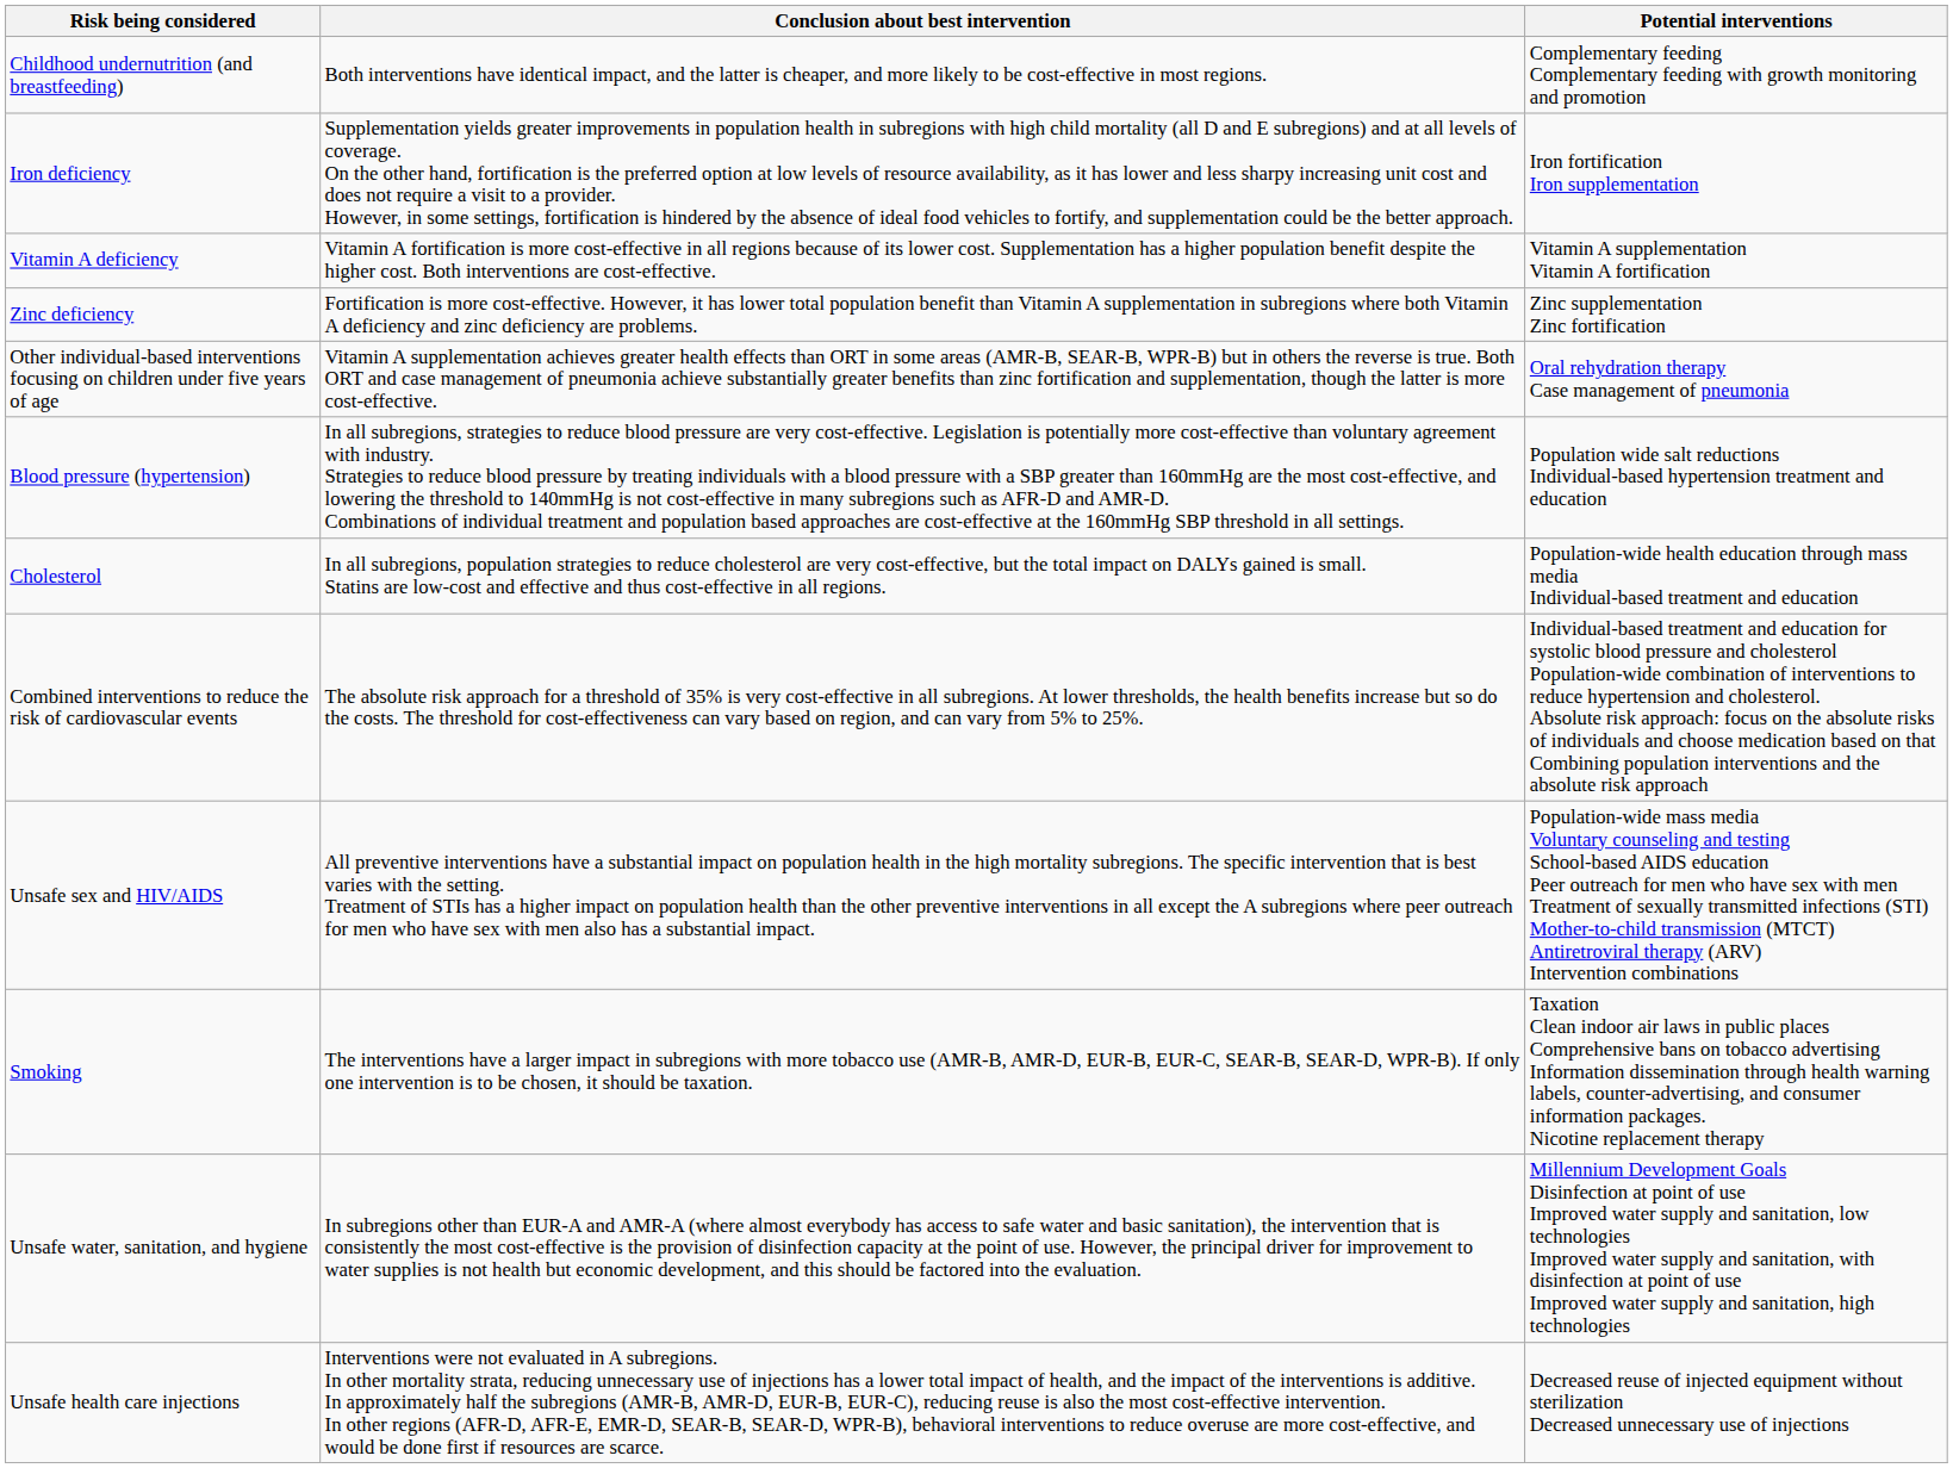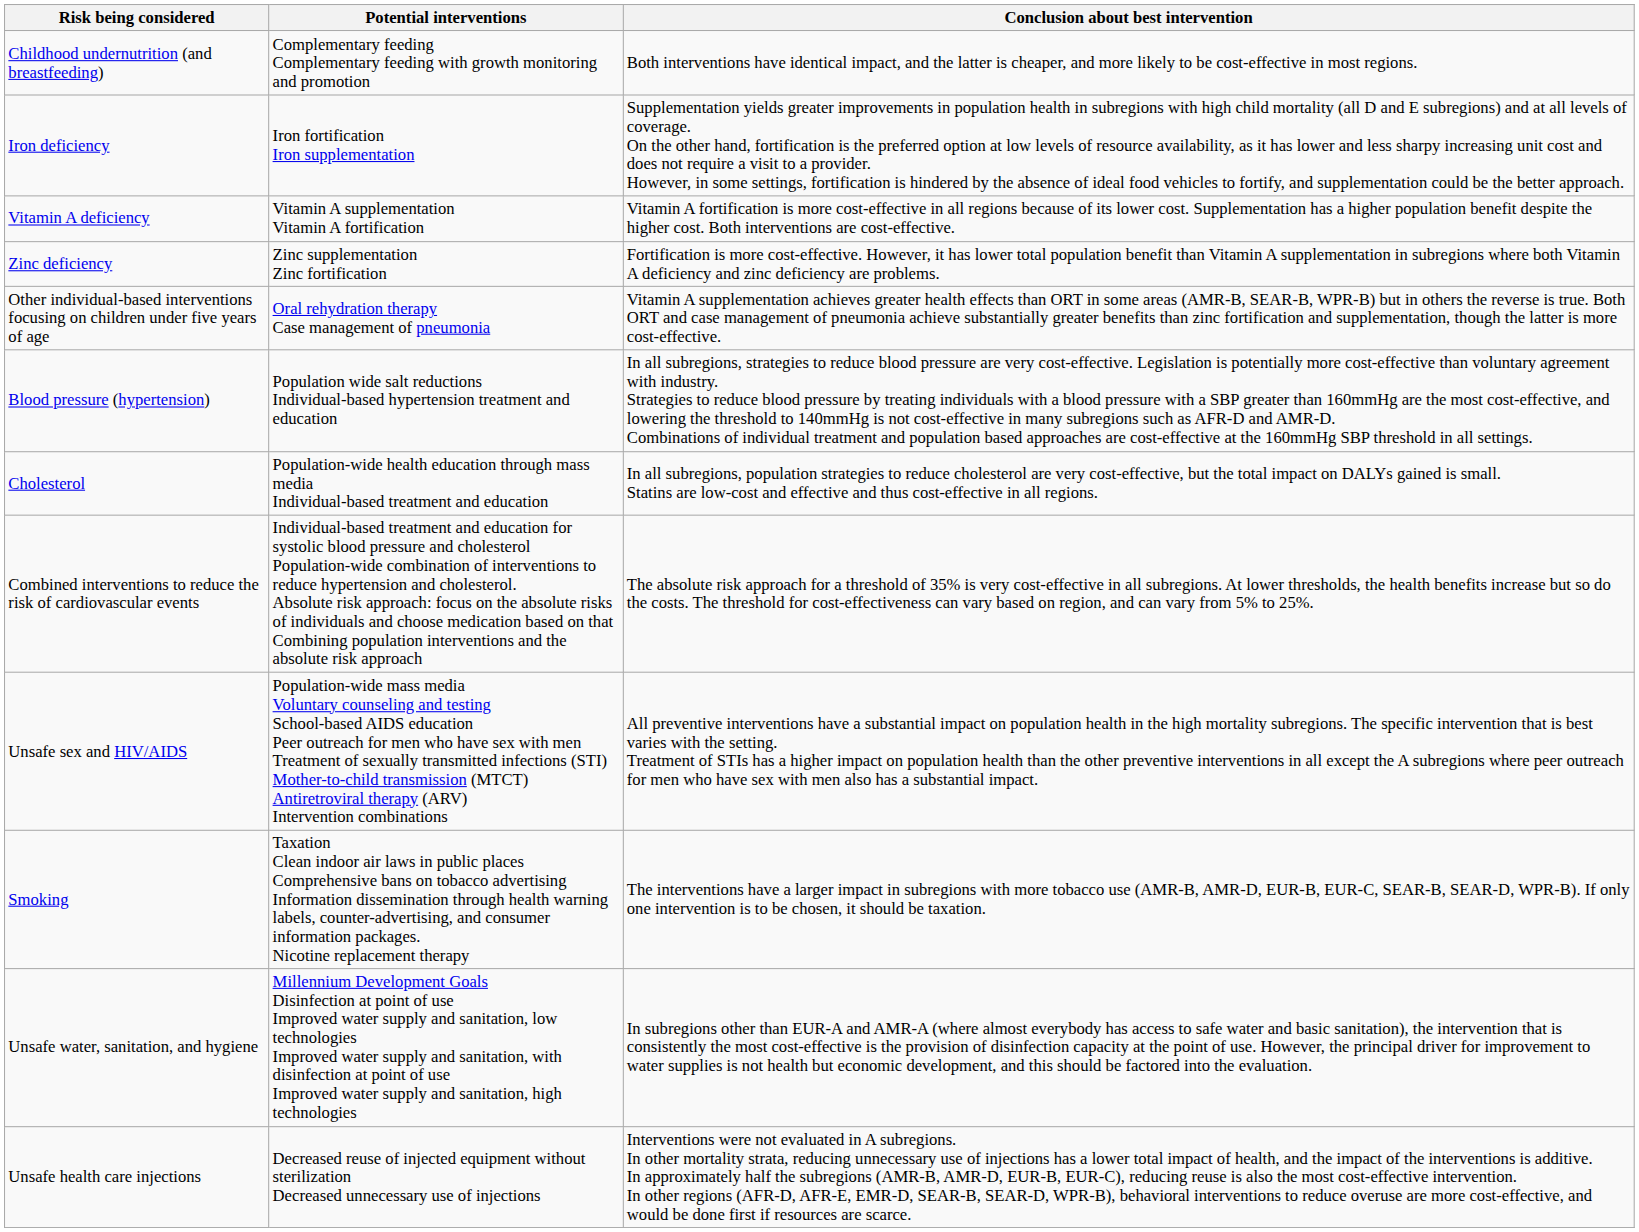 <table class="wikitable sortable" border="1">
 <tr>
 <th>Risk being considered</th>
+<th>Potential interventions</th>
 <th>Conclusion about best intervention</th>
-<th>Potential interventions</th>
 </tr>
 <tr>
 <td><a href='#'>Childhood undernutrition</a> (and <a href='#'>breastfeeding</a>)</td>
+<td>Complementary feeding<br>Complementary feeding with growth monitoring and promotion</td>
 <td>Both interventions have identical impact, and the latter is cheaper, and more likely to be cost-effective in most regions.</td>
-<td>Complementary feeding<br>Complementary feeding with growth monitoring and promotion</td>
 </tr>
 <tr>
 <td><a href='#'>Iron deficiency</a></td>
+<td>Iron fortification<br><a href='#'>Iron supplementation</a></td>
 <td>Supplementation yields greater improvements in population health in subregions with high child mortality (all D and E subregions) and at all levels of coverage.<br>On the other hand, fortification is the preferred option at low levels of resource availability, as it has lower and less sharpy increasing unit cost and does not require a visit to a provider.<br>However, in some settings, fortification is hindered by the absence of ideal food vehicles to fortify, and supplementation could be the better approach.</td>
-<td>Iron fortification<br><a href='#'>Iron supplementation</a></td>
 </tr>
 <tr>
 <td><a href='#'>Vitamin A deficiency</a></td>
+<td>Vitamin A supplementation<br>Vitamin A fortification</td>
 <td>Vitamin A fortification is more cost-effective in all regions because of its lower cost. Supplementation has a higher population benefit despite the higher cost. Both interventions are cost-effective.</td>
-<td>Vitamin A supplementation<br>Vitamin A fortification</td>
 </tr>
 <tr>
 <td><a href='#'>Zinc deficiency</a></td>
+<td>Zinc supplementation<br>Zinc fortification</td>
 <td>Fortification is more cost-effective. However, it has lower total population benefit than Vitamin A supplementation in subregions where both Vitamin A deficiency and zinc deficiency are problems.</td>
-<td>Zinc supplementation<br>Zinc fortification</td>
 </tr>
 <tr>
 <td>Other individual-based interventions focusing on children under five years of age</td>
+<td><a href='#'>Oral rehydration therapy</a><br>Case management of <a href='#'>pneumonia</a></td>
 <td>Vitamin A supplementation achieves greater health effects than ORT in some areas (AMR-B, SEAR-B, WPR-B) but in others the reverse is true. Both ORT and case management of pneumonia achieve substantially greater benefits than zinc fortification and supplementation, though the latter is more cost-effective.</td>
-<td><a href='#'>Oral rehydration therapy</a><br>Case management of <a href='#'>pneumonia</a></td>
 </tr>
 <tr>
 <td><a href='#'>Blood pressure</a> (<a href='#'>hypertension</a>)</td>
+<td>Population wide salt reductions<br>Individual-based hypertension treatment and education</td>
 <td>In all subregions, strategies to reduce blood pressure are very cost-effective. Legislation is potentially more cost-effective than voluntary agreement with industry.<br>Strategies to reduce blood pressure by treating individuals with a blood pressure with a SBP greater than 160mmHg are the most cost-effective, and lowering the threshold to 140mmHg is not cost-effective in many subregions such as AFR-D and AMR-D.<br>Combinations of individual treatment and population based approaches are cost-effective at the 160mmHg SBP threshold in all settings.</td>
-<td>Population wide salt reductions<br>Individual-based hypertension treatment and education</td>
 </tr>
 <tr>
 <td><a href='#'>Cholesterol</a></td>
+<td>Population-wide health education through mass media<br>Individual-based treatment and education</td>
 <td>In all subregions, population strategies to reduce cholesterol are very cost-effective, but the total impact on DALYs gained is small.<br>Statins are low-cost and effective and thus cost-effective in all regions.</td>
-<td>Population-wide health education through mass media<br>Individual-based treatment and education</td>
 </tr>
 <tr>
 <td>Combined interventions to reduce the risk of cardiovascular events</td>
+<td>Individual-based treatment and education for systolic blood pressure and cholesterol<br>Population-wide combination of interventions to reduce hypertension and cholesterol.<br>Absolute risk approach: focus on the absolute risks of individuals and choose medication based on that<br>Combining population interventions and the absolute risk approach</td>
 <td>The absolute risk approach for a threshold of 35% is very cost-effective in all subregions. At lower thresholds, the health benefits increase but so do the costs. The threshold for cost-effectiveness can vary based on region, and can vary from 5% to 25%.</td>
-<td>Individual-based treatment and education for systolic blood pressure and cholesterol<br>Population-wide combination of interventions to reduce hypertension and cholesterol.<br>Absolute risk approach: focus on the absolute risks of individuals and choose medication based on that<br>Combining population interventions and the absolute risk approach</td>
 </tr>
 <tr>
 <td>Unsafe sex and <a href='#'>HIV/AIDS</a></td>
+<td>Population-wide mass media<br><a href='#'>Voluntary counseling and testing</a><br>School-based AIDS education<br>Peer outreach for men who have sex with men<br>Treatment of sexually transmitted infections (STI)<br><a href='#'>Mother-to-child transmission</a> (MTCT)<br><a href='#'>Antiretroviral therapy</a> (ARV)<br>Intervention combinations</td>
 <td>All preventive interventions have a substantial impact on population health in the high mortality subregions. The specific intervention that is best varies with the setting.<br>Treatment of STIs has a higher impact on population health than the other preventive interventions in all except the A subregions where peer outreach for men who have sex with men also has a substantial impact.</td>
-<td>Population-wide mass media<br><a href='#'>Voluntary counseling and testing</a><br>School-based AIDS education<br>Peer outreach for men who have sex with men<br>Treatment of sexually transmitted infections (STI)<br><a href='#'>Mother-to-child transmission</a> (MTCT)<br><a href='#'>Antiretroviral therapy</a> (ARV)<br>Intervention combinations</td>
 </tr>
 <tr>
 <td><a href='#'>Smoking</a></td>
+<td>Taxation<br>Clean indoor air laws in public places<br>Comprehensive bans on tobacco advertising<br>Information dissemination through health warning labels, counter-advertising, and consumer information packages.<br>Nicotine replacement therapy</td>
 <td>The interventions have a larger impact in subregions with more tobacco use (AMR-B, AMR-D, EUR-B, EUR-C, SEAR-B, SEAR-D, WPR-B). If only one intervention is to be chosen, it should be taxation.</td>
-<td>Taxation<br>Clean indoor air laws in public places<br>Comprehensive bans on tobacco advertising<br>Information dissemination through health warning labels, counter-advertising, and consumer information packages.<br>Nicotine replacement therapy</td>
 </tr>
 <tr>
 <td>Unsafe water, sanitation, and hygiene</td>
+<td><a href='#'>Millennium Development Goals</a><br>Disinfection at point of use<br>Improved water supply and sanitation, low technologies<br>Improved water supply and sanitation, with disinfection at point of use<br>Improved water supply and sanitation, high technologies</td>
 <td>In subregions other than EUR-A and AMR-A (where almost everybody has access to safe water and basic sanitation), the intervention that is consistently the most cost-effective is the provision of disinfection capacity at the point of use. However, the principal driver for improvement to water supplies is not health but economic development, and this should be factored into the evaluation.</td>
-<td><a href='#'>Millennium Development Goals</a><br>Disinfection at point of use<br>Improved water supply and sanitation, low technologies<br>Improved water supply and sanitation, with disinfection at point of use<br>Improved water supply and sanitation, high technologies</td>
 </tr>
 <tr>
 <td>Unsafe health care injections</td>
+<td>Decreased reuse of injected equipment without sterilization<br>Decreased unnecessary use of injections</td>
 <td>Interventions were not evaluated in A subregions.<br> In other mortality strata, reducing unnecessary use of injections has a lower total impact of health, and the impact of the interventions is additive.<br>In approximately half the subregions (AMR-B, AMR-D, EUR-B, EUR-C), reducing reuse is also the most cost-effective intervention.<br>In other regions (AFR-D, AFR-E, EMR-D, SEAR-B, SEAR-D, WPR-B), behavioral interventions to reduce overuse are more cost-effective, and would be done first if resources are scarce.</td>
-<td>Decreased reuse of injected equipment without sterilization<br>Decreased unnecessary use of injections</td>
 </tr>
 </table>
